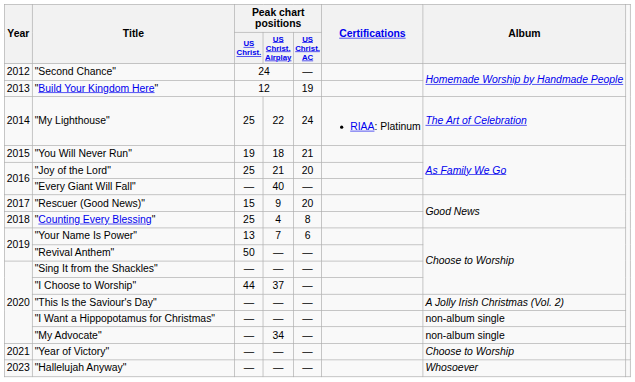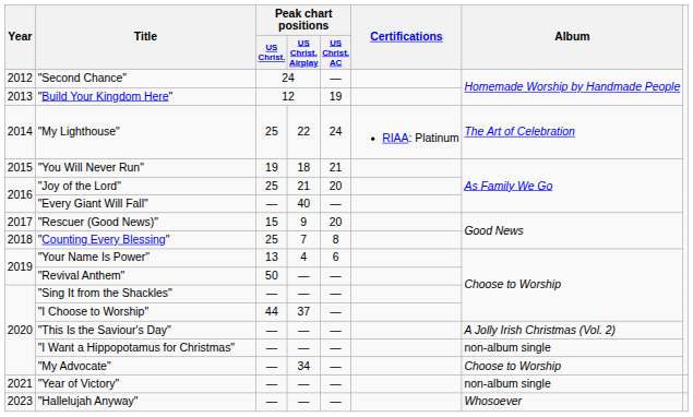 <table class="wikitable">
 <tr>
 <th scope="col" rowspan="2">Year</th>
 <th scope="col" rowspan="2" style="width:19em;">Title</th>
 <th scope="col" colspan="3">Peak chart positions</th>
 <th rowspan="2"><a href='#'>Certifications</a></th>
 <th scope="col" rowspan="2">Album</th>
 </tr>
 <tr style="font-size:smaller;">
 <th scope="col" style="width:2.5em;font-size:90%;"><a href='#'>US<br>Christ.</a><br></th>
 <th scope="col" style="width:3em;font-size:90%;"><a href='#'>US<br>Christ. Airplay</a><br></th>
 <th scope="col" style="width:3em;font-size:90%;"><a href='#'>US<br>Christ. AC</a><br></th>
 </tr>
 <tr>
 <td style="text-align:center;">2012</td>
 <td>"Second Chance"<br></td>
 <td colspan="2" style="text-align:center;">24</td>
 <td style="text-align:center;">—</td>
 <td></td>
 <td rowspan="2"><em><a href='#'>Homemade Worship by Handmade People</a></em></td>
 </tr>
 <tr>
 <td style="text-align:center;">2013</td>
 <td>"<a href='#'>Build Your Kingdom Here</a>"</td>
 <td colspan="2" style="text-align:center;">12</td>
 <td style="text-align:center;">19</td>
 <td></td>
 </tr>
 <tr>
 <td style="text-align:center;">2014</td>
 <td>"My Lighthouse"</td>
 <td style="text-align:center;">25</td>
 <td style="text-align:center;">22</td>
 <td style="text-align:center;">24</td>
 <td><br><ul><li><a href='#'>RIAA</a>: Platinum</li></ul></td>
 <td><em><a href='#'>The Art of Celebration</a></em></td>
 </tr>
 <tr>
 <td style="text-align:center;">2015</td>
 <td>"You Will Never Run"</td>
 <td style="text-align:center;">19</td>
 <td style="text-align:center;">18</td>
 <td style="text-align:center;">21</td>
 <td></td>
 <td rowspan="3"><em><a href='#'>As Family We Go</a></em></td>
 </tr>
 <tr>
 <td style="text-align:center;" rowspan="2">2016</td>
 <td>"Joy of the Lord"</td>
 <td style="text-align:center;">25</td>
 <td style="text-align:center;">21</td>
 <td style="text-align:center;">20</td>
 <td></td>
 </tr>
 <tr>
 <td>"Every Giant Will Fall"</td>
 <td style="text-align:center;">—</td>
 <td style="text-align:center;">40</td>
 <td style="text-align:center;">—</td>
 <td></td>
 </tr>
 <tr>
 <td style="text-align:center;">2017</td>
 <td>"Rescuer (Good News)"</td>
 <td style="text-align:center;">15</td>
 <td style="text-align:center;">9</td>
 <td style="text-align:center;">20</td>
 <td></td>
 <td rowspan="2"><em>Good News</em></td>
 </tr>
 <tr>
 <td style="text-align:center;">2018</td>
 <td>"<a href='#'>Counting Every Blessing</a>"</td>
 <td style="text-align:center;">25</td>
-<td style="text-align:center;">4</td>
+<td style="text-align:center;">7</td>
 <td style="text-align:center;">8</td>
 <td></td>
 </tr>
 <tr>
 <td rowspan="2" style="text-align:center;">2019</td>
 <td>"Your Name Is Power"</td>
 <td style="text-align:center;">13</td>
-<td style="text-align:center;">7</td>
+<td style="text-align:center;">4</td>
 <td style="text-align:center;">6</td>
 <td></td>
 <td rowspan="4"><em>Choose to Worship</em></td>
 </tr>
 <tr>
 <td>"Revival Anthem"</td>
 <td style="text-align:center;">50</td>
 <td style="text-align:center;">—</td>
 <td style="text-align:center;">—</td>
 <td></td>
 </tr>
 <tr>
 <td rowspan="5" style="text-align:center;">2020</td>
 <td>"Sing It from the Shackles"</td>
 <td style="text-align:center;">—</td>
 <td style="text-align:center;">—</td>
 <td style="text-align:center;">—</td>
 <td></td>
 </tr>
 <tr>
 <td>"I Choose to Worship"</td>
 <td style="text-align:center;">44</td>
 <td style="text-align:center;">37</td>
 <td style="text-align:center;">—</td>
 <td></td>
 </tr>
 <tr>
 <td>"This Is the Saviour's Day"</td>
 <td style="text-align:center;">—</td>
 <td style="text-align:center;">—</td>
 <td style="text-align:center;">—</td>
 <td></td>
 <td><em>A Jolly Irish Christmas (Vol. 2)</em></td>
 </tr>
 <tr>
 <td>"I Want a Hippopotamus for Christmas"</td>
 <td style="text-align:center;">—</td>
 <td style="text-align:center;">—</td>
 <td style="text-align:center;">—</td>
 <td></td>
 <td>non-album single</td>
 </tr>
 <tr>
 <td>"My Advocate"</td>
 <td style="text-align:center;">—</td>
 <td style="text-align:center;">34</td>
 <td style="text-align:center;">—</td>
 <td></td>
-<td>non-album single</td>
+<td><em>Choose to Worship</em></td>
 </tr>
 <tr>
 <td style="text-align:center;">2021</td>
 <td>"Year of Victory"</td>
 <td style="text-align:center;">—</td>
 <td style="text-align:center;">—</td>
 <td style="text-align:center;">—</td>
 <td></td>
-<td><em>Choose to Worship</em></td>
+<td>non-album single</td>
 <td></td>
 </tr>
 <tr>
 <td style="text-align:center;">2023</td>
 <td>"Hallelujah Anyway"</td>
 <td style="text-align:center;">—</td>
 <td style="text-align:center;">—</td>
 <td style="text-align:center;">—</td>
 <td></td>
 <td><em>Whosoever</em></td>
 </tr>
 </table>
